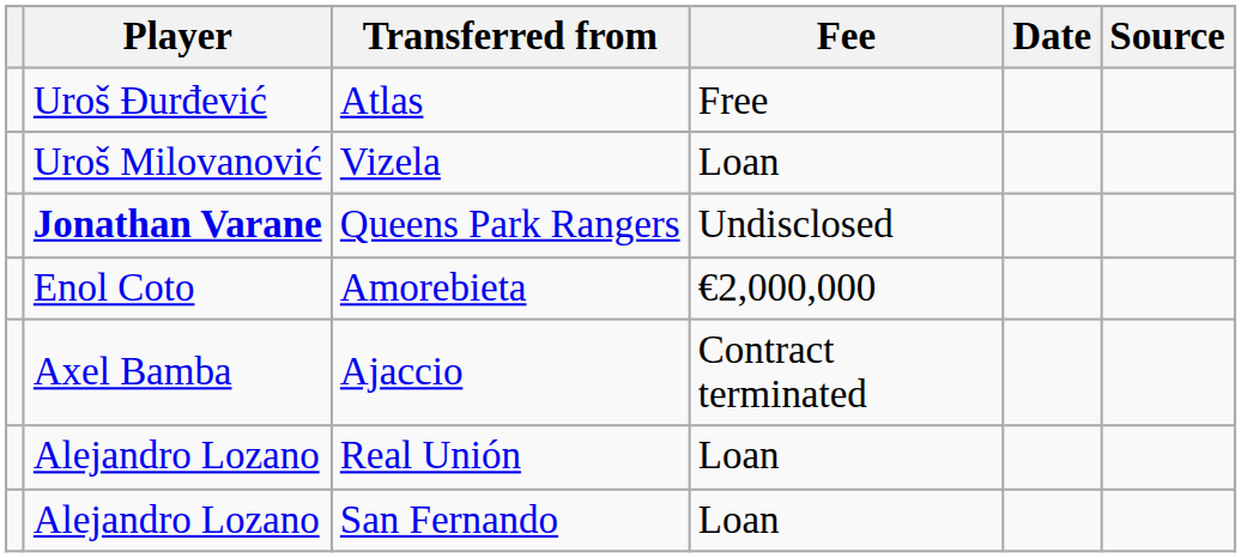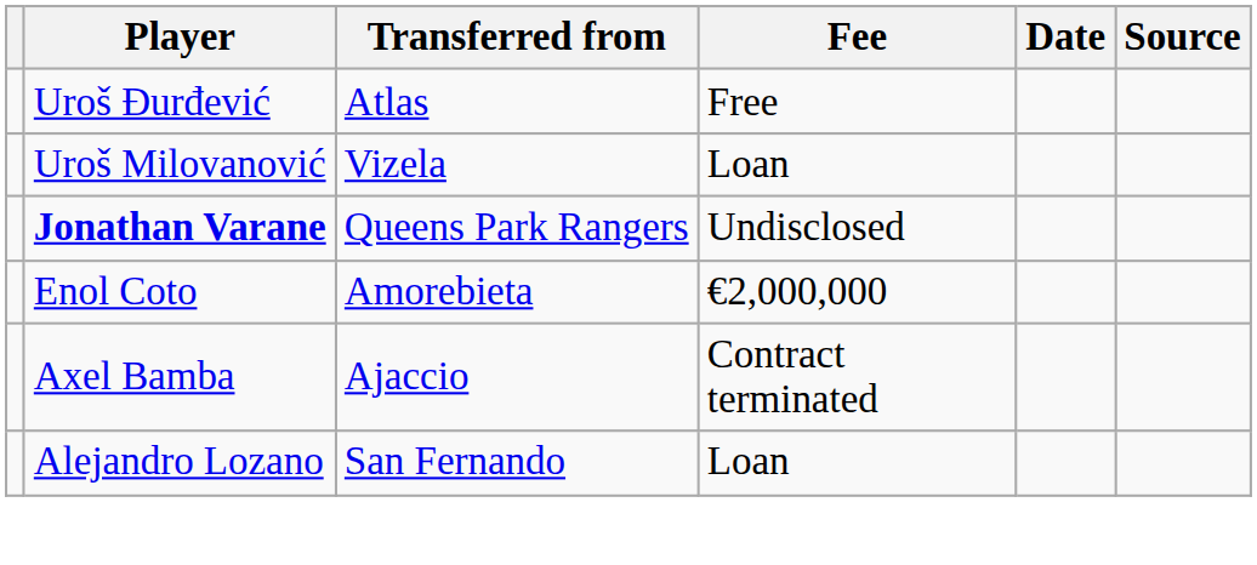 <table class="wikitable plainrowheaders sortable">
 <tr>
 <th></th>
 <th scope="col">Player</th>
 <th>Transferred from</th>
 <th style="width: 120px;">Fee</th>
 <th scope="col">Date</th>
 <th scope="col">Source</th>
 </tr>
 <tr>
 <td align="center"></td>
 <td> <a href='#'>Uroš Đurđević</a></td>
 <td> <a href='#'>Atlas</a></td>
 <td>Free</td>
 <td></td>
 <td></td>
 </tr>
 <tr>
 <td align="center"></td>
 <td> <a href='#'>Uroš Milovanović</a></td>
 <td> <a href='#'>Vizela</a></td>
 <td>Loan</td>
 <td></td>
 <td></td>
 </tr>
 <tr>
 <td align="center"></td>
 <td><strong> <a href='#'>Jonathan Varane</a></strong></td>
 <td> <a href='#'>Queens Park Rangers</a></td>
 <td>Undisclosed</td>
 <td></td>
 <td></td>
 </tr>
 <tr>
 <td align="center"></td>
 <td> <a href='#'>Enol Coto</a></td>
 <td> <a href='#'>Amorebieta</a></td>
 <td>€2,000,000</td>
 <td></td>
 <td></td>
 </tr>
 <tr>
 <td align="center"></td>
 <td> <a href='#'>Axel Bamba</a></td>
 <td> <a href='#'>Ajaccio</a></td>
 <td>Contract terminated</td>
 <td></td>
 <td></td>
 </tr>
 <tr>
 <td align="center"></td>
 <td> <a href='#'>Alejandro Lozano</a></td>
-<td> <a href='#'>Real Unión</a></td>
-<td>Loan</td>
-<td></td>
-<td></td>
-</tr>
-<tr>
-<td align="center"></td>
-<td> <a href='#'>Alejandro Lozano</a></td>
 <td> <a href='#'>San Fernando</a></td>
 <td>Loan</td>
 <td></td>
 <td></td>
 </tr>
 </table>
